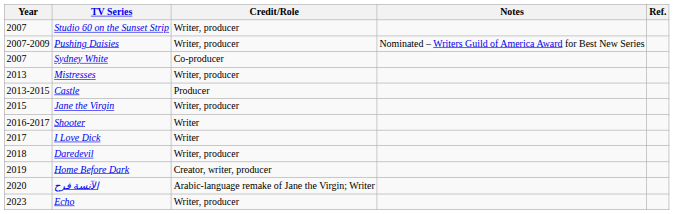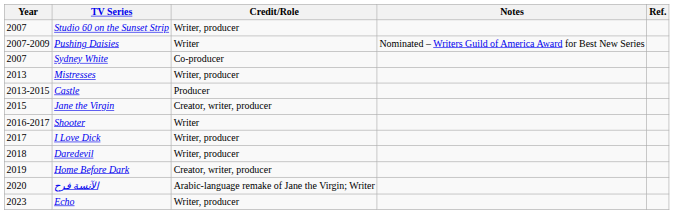 <table class="wikitable sortable">
 <tr>
 <th>Year</th>
 <th><a href='#'>TV Series</a></th>
 <th>Credit/Role</th>
 <th>Notes</th>
 <th>Ref.</th>
 </tr>
 <tr>
 <td>2007</td>
 <td><em><a href='#'>Studio 60 on the Sunset Strip</a></em></td>
 <td>Writer, producer</td>
 <td></td>
 <td></td>
 </tr>
 <tr>
 <td>2007-2009</td>
 <td><em><a href='#'>Pushing Daisies</a></em></td>
-<td>Writer, producer</td>
+<td>Writer</td>
 <td>Nominated – <a href='#'>Writers Guild of America Award</a> for Best New Series</td>
 <td></td>
 </tr>
 <tr>
 <td>2007</td>
 <td><em><a href='#'>Sydney White</a></em></td>
 <td>Co-producer</td>
 <td></td>
 <td></td>
 </tr>
 <tr>
 <td>2013</td>
 <td><em><a href='#'>Mistresses</a></em></td>
 <td>Writer, producer</td>
 <td></td>
 <td></td>
 </tr>
 <tr>
 <td>2013-2015</td>
 <td><em><a href='#'>Castle</a></em></td>
 <td>Producer</td>
 <td></td>
 <td></td>
 </tr>
 <tr>
 <td>2015</td>
 <td><em><a href='#'>Jane the Virgin</a></em></td>
-<td>Writer, producer</td>
+<td>Creator, writer, producer</td>
 <td></td>
 <td></td>
 </tr>
 <tr>
 <td>2016-2017</td>
 <td><em><a href='#'>Shooter</a></em></td>
 <td>Writer</td>
 <td></td>
 <td></td>
 </tr>
 <tr>
 <td>2017</td>
 <td><em><a href='#'>I Love Dick</a></em></td>
-<td>Writer</td>
+<td>Writer, producer</td>
 <td></td>
 <td></td>
 </tr>
 <tr>
 <td>2018</td>
 <td><em><a href='#'>Daredevil</a></em></td>
 <td>Writer, producer</td>
 <td></td>
 <td></td>
 </tr>
 <tr>
 <td>2019</td>
 <td><em><a href='#'>Home Before Dark</a></em></td>
 <td>Creator, writer, producer</td>
 <td></td>
 <td></td>
 </tr>
 <tr>
 <td>2020</td>
 <td><em><a href='#'>الآنسة فرح</a></em></td>
 <td>Arabic-language remake of Jane the Virgin; Writer</td>
 <td></td>
 <td></td>
 </tr>
 <tr>
 <td>2023</td>
 <td><em><a href='#'>Echo</a></em></td>
 <td>Writer, producer</td>
 <td></td>
 </tr>
 </table>
